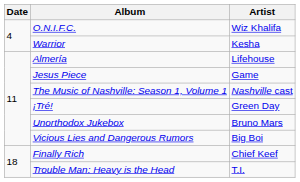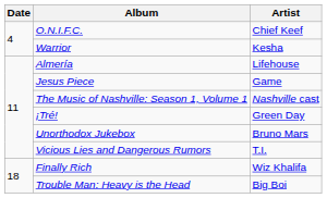 <table class="wikitable" style="text-align: left;">
 <tr>
 <th>Date</th>
 <th>Album</th>
 <th>Artist</th>
 </tr>
 <tr>
 <td rowspan="2">4</td>
 <td><em><a href='#'>O.N.I.F.C.</a></em></td>
-<td><a href='#'>Wiz Khalifa</a></td>
+<td><a href='#'>Chief Keef</a></td>
 </tr>
 <tr>
 <td><em><a href='#'>Warrior</a></em></td>
 <td><a href='#'>Kesha</a></td>
 </tr>
 <tr>
 <td rowspan="6">11</td>
 <td><em><a href='#'>Almería</a></em></td>
 <td><a href='#'>Lifehouse</a></td>
 </tr>
 <tr>
 <td><em><a href='#'>Jesus Piece</a></em></td>
 <td><a href='#'>Game</a></td>
 </tr>
 <tr>
 <td><em><a href='#'>The Music of Nashville: Season 1, Volume 1</a></em></td>
 <td><a href='#'><em>Nashville</em> cast</a></td>
 </tr>
 <tr>
 <td><em><a href='#'>¡Tré!</a></em></td>
 <td><a href='#'>Green Day</a></td>
 </tr>
 <tr>
 <td><em><a href='#'>Unorthodox Jukebox</a></em></td>
 <td><a href='#'>Bruno Mars</a></td>
 </tr>
 <tr>
 <td><em><a href='#'>Vicious Lies and Dangerous Rumors</a></em></td>
-<td><a href='#'>Big Boi</a></td>
+<td><a href='#'>T.I.</a></td>
 </tr>
 <tr>
 <td rowspan="2">18</td>
 <td><em><a href='#'>Finally Rich</a></em></td>
-<td><a href='#'>Chief Keef</a></td>
+<td><a href='#'>Wiz Khalifa</a></td>
 </tr>
 <tr>
 <td><em><a href='#'>Trouble Man: Heavy is the Head</a></em></td>
-<td><a href='#'>T.I.</a></td>
+<td><a href='#'>Big Boi</a></td>
 </tr>
 </table>
